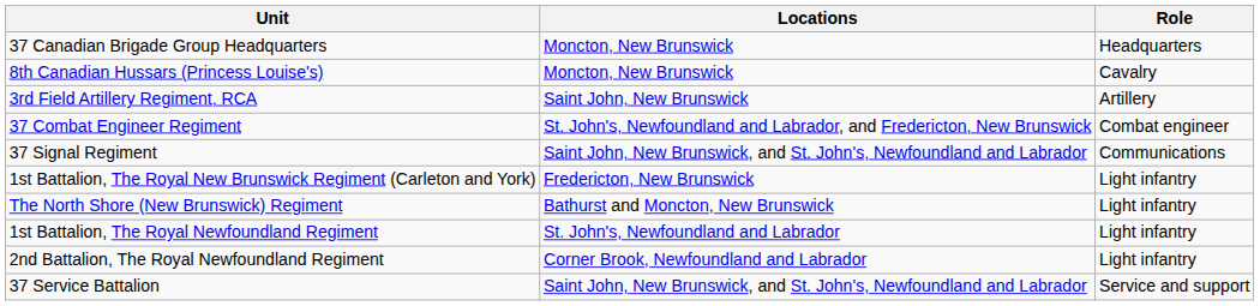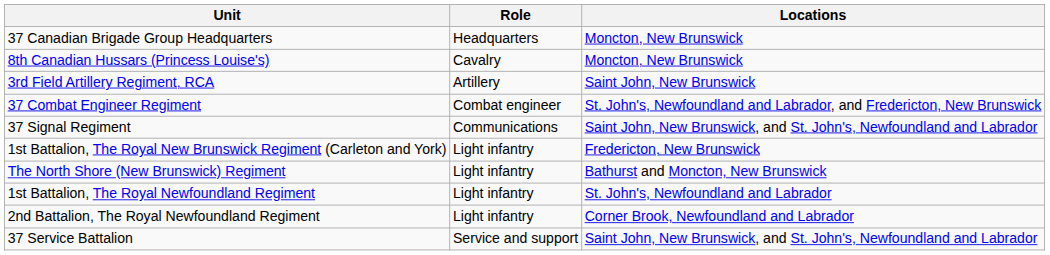 <table class="wikitable">
 <tr>
 <th>Unit</th>
+<th>Role</th>
 <th>Locations</th>
-<th>Role</th>
 </tr>
 <tr>
 <td>37 Canadian Brigade Group Headquarters</td>
+<td>Headquarters</td>
 <td><a href='#'>Moncton, New Brunswick</a></td>
-<td>Headquarters</td>
 </tr>
 <tr>
 <td><a href='#'>8th Canadian Hussars (Princess Louise's)</a></td>
+<td>Cavalry</td>
 <td><a href='#'>Moncton, New Brunswick</a></td>
-<td>Cavalry</td>
 </tr>
 <tr>
 <td><a href='#'>3rd Field Artillery Regiment, RCA</a></td>
+<td>Artillery</td>
 <td><a href='#'>Saint John, New Brunswick</a></td>
-<td>Artillery</td>
 </tr>
 <tr>
 <td><a href='#'>37 Combat Engineer Regiment</a></td>
+<td>Combat engineer</td>
 <td><a href='#'>St. John's, Newfoundland and Labrador</a>, and <a href='#'>Fredericton, New Brunswick</a></td>
-<td>Combat engineer</td>
 </tr>
 <tr>
 <td>37 Signal Regiment</td>
+<td>Communications</td>
 <td><a href='#'>Saint John, New Brunswick</a>, and <a href='#'>St. John's, Newfoundland and Labrador</a></td>
-<td>Communications</td>
 </tr>
 <tr>
 <td>1st Battalion, <a href='#'>The Royal New Brunswick Regiment</a> (Carleton and York)</td>
+<td>Light infantry</td>
 <td><a href='#'>Fredericton, New Brunswick</a></td>
-<td>Light infantry</td>
 </tr>
 <tr>
 <td><a href='#'>The North Shore (New Brunswick) Regiment</a></td>
+<td>Light infantry</td>
 <td><a href='#'>Bathurst</a> and <a href='#'>Moncton, New Brunswick</a></td>
-<td>Light infantry</td>
 </tr>
 <tr>
 <td>1st Battalion, <a href='#'>The Royal Newfoundland Regiment</a></td>
+<td>Light infantry</td>
 <td><a href='#'>St. John's, Newfoundland and Labrador</a></td>
-<td>Light infantry</td>
 </tr>
 <tr>
 <td>2nd Battalion, The Royal Newfoundland Regiment</td>
+<td>Light infantry</td>
 <td><a href='#'>Corner Brook, Newfoundland and Labrador</a></td>
-<td>Light infantry</td>
 </tr>
 <tr>
 <td>37 Service Battalion</td>
+<td>Service and support</td>
 <td><a href='#'>Saint John, New Brunswick</a>, and <a href='#'>St. John's, Newfoundland and Labrador</a></td>
-<td>Service and support</td>
 </tr>
 </table>
